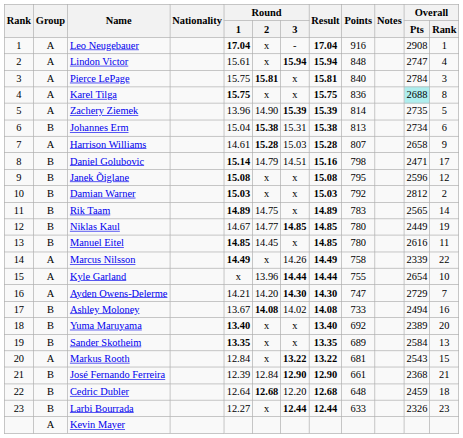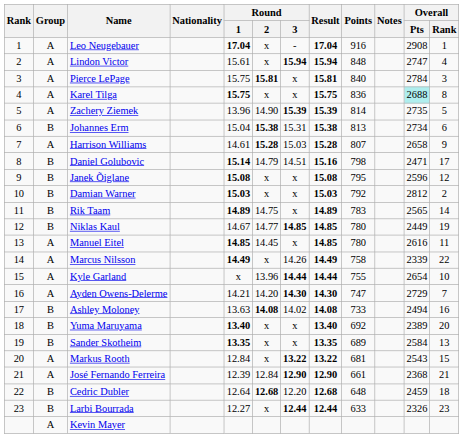 <table class="wikitable sortable" style="text-align:center">
 <tr>
 <th rowspan=2>Rank</th>
 <th rowspan=2>Group</th>
 <th rowspan=2>Name</th>
 <th rowspan=2>Nationality</th>
 <th colspan=3>Round</th>
 <th rowspan=2 data-sort-type="number">Result</th>
 <th rowspan=2>Points</th>
 <th rowspan=2>Notes</th>
 <th colspan=2>Overall</th>
 </tr>
 <tr>
 <th data-sort-type="number">1</th>
 <th data-sort-type="number">2</th>
 <th data-sort-type="number">3</th>
 <th>Pts</th>
 <th>Rank</th>
 </tr>
 <tr>
 <td>1</td>
 <td>A</td>
 <td align=left><a href='#'>Leo Neugebauer</a></td>
 <td align=left></td>
 <td><strong>17.04</strong></td>
 <td>x</td>
 <td>-</td>
 <td><strong>17.04</strong></td>
 <td>916</td>
 <td></td>
 <td>2908</td>
 <td>1</td>
 </tr>
 <tr>
 <td>2</td>
 <td>A</td>
 <td align=left><a href='#'>Lindon Victor</a></td>
 <td align=left></td>
 <td>15.61</td>
 <td>x</td>
 <td><strong>15.94</strong></td>
 <td><strong>15.94</strong></td>
 <td>848</td>
 <td></td>
 <td>2747</td>
 <td>4</td>
 </tr>
 <tr>
 <td>3</td>
 <td>A</td>
 <td align=left><a href='#'>Pierce LePage</a></td>
 <td align=left></td>
 <td>15.75</td>
 <td><strong>15.81</strong></td>
 <td>x</td>
 <td><strong>15.81</strong></td>
 <td>840</td>
 <td></td>
 <td>2784</td>
 <td>3</td>
 </tr>
 <tr>
 <td>4</td>
 <td>A</td>
 <td align=left><a href='#'>Karel Tilga</a></td>
 <td align=left></td>
 <td><strong>15.75</strong></td>
 <td>x</td>
 <td>x</td>
 <td><strong>15.75</strong></td>
 <td>836</td>
 <td></td>
 <td style="background: paleturquoise;">2688</td>
 <td>8</td>
 </tr>
 <tr>
 <td>5</td>
 <td>A</td>
 <td align=left><a href='#'>Zachery Ziemek</a></td>
 <td align=left></td>
 <td>13.96</td>
 <td>14.90</td>
 <td><strong>15.39</strong></td>
 <td><strong>15.39</strong></td>
 <td>814</td>
 <td></td>
 <td>2735</td>
 <td>5</td>
 </tr>
 <tr>
 <td>6</td>
 <td>B</td>
 <td align=left><a href='#'>Johannes Erm</a></td>
 <td align=left></td>
 <td>15.04</td>
 <td><strong>15.38</strong></td>
 <td>15.31</td>
 <td><strong>15.38</strong></td>
 <td>813</td>
 <td></td>
 <td>2734</td>
 <td>6</td>
 </tr>
 <tr>
 <td>7</td>
 <td>A</td>
 <td align=left><a href='#'>Harrison Williams</a></td>
 <td align=left></td>
 <td>14.61</td>
 <td><strong>15.28</strong></td>
 <td>15.03</td>
 <td><strong>15.28</strong></td>
 <td>807</td>
 <td></td>
 <td>2658</td>
 <td>9</td>
 </tr>
 <tr>
 <td>8</td>
 <td>B</td>
 <td align=left><a href='#'>Daniel Golubovic</a></td>
 <td align=left></td>
 <td><strong>15.14</strong></td>
 <td>14.79</td>
 <td>14.51</td>
 <td><strong>15.16</strong></td>
 <td>798</td>
 <td></td>
 <td>2471</td>
 <td>17</td>
 </tr>
 <tr>
 <td>9</td>
 <td>B</td>
 <td align=left><a href='#'>Janek Õiglane</a></td>
 <td align=left></td>
 <td><strong>15.08</strong></td>
 <td>x</td>
 <td>x</td>
 <td><strong>15.08</strong></td>
 <td>795</td>
 <td></td>
 <td>2596</td>
 <td>12</td>
 </tr>
 <tr>
 <td>10</td>
 <td>B</td>
 <td align=left><a href='#'>Damian Warner</a></td>
 <td align=left></td>
 <td><strong>15.03</strong></td>
 <td>x</td>
 <td>x</td>
 <td><strong>15.03</strong></td>
 <td>792</td>
 <td></td>
 <td>2812</td>
 <td>2</td>
 </tr>
 <tr>
 <td>11</td>
 <td>B</td>
 <td align=left><a href='#'>Rik Taam</a></td>
 <td align=left></td>
 <td><strong>14.89</strong></td>
 <td>14.75</td>
 <td>x</td>
 <td><strong>14.89</strong></td>
 <td>783</td>
 <td></td>
 <td>2565</td>
 <td>14</td>
 </tr>
 <tr>
 <td>12</td>
 <td>B</td>
 <td align=left><a href='#'>Niklas Kaul</a></td>
 <td align=left></td>
 <td>14.67</td>
 <td>14.77</td>
 <td><strong>14.85</strong></td>
 <td><strong>14.85</strong></td>
 <td>780</td>
 <td></td>
 <td>2449</td>
 <td>19</td>
 </tr>
 <tr>
 <td>13</td>
-<td>B</td>
+<td>A</td>
 <td align=left><a href='#'>Manuel Eitel</a></td>
 <td align=left></td>
 <td><strong>14.85</strong></td>
 <td>14.45</td>
 <td>x</td>
 <td><strong>14.85</strong></td>
 <td>780</td>
 <td></td>
 <td>2616</td>
 <td>11</td>
 </tr>
 <tr>
 <td>14</td>
 <td>A</td>
 <td align=left><a href='#'>Marcus Nilsson</a></td>
 <td align=left></td>
 <td><strong>14.49</strong></td>
 <td>x</td>
 <td>14.26</td>
 <td><strong>14.49</strong></td>
 <td>758</td>
 <td></td>
 <td>2339</td>
 <td>22</td>
 </tr>
 <tr>
 <td>15</td>
 <td>A</td>
 <td align=left><a href='#'>Kyle Garland</a></td>
 <td align=left></td>
 <td>x</td>
 <td>13.96</td>
 <td><strong>14.44</strong></td>
 <td><strong>14.44</strong></td>
 <td>755</td>
 <td></td>
 <td>2654</td>
 <td>10</td>
 </tr>
 <tr>
 <td>16</td>
 <td>A</td>
 <td align=left><a href='#'>Ayden Owens-Delerme</a></td>
 <td align=left></td>
 <td>14.21</td>
 <td>14.20</td>
 <td><strong>14.30</strong></td>
 <td><strong>14.30</strong></td>
 <td>747</td>
 <td></td>
 <td>2729</td>
 <td>7</td>
 </tr>
 <tr>
 <td>17</td>
 <td>B</td>
 <td align=left><a href='#'>Ashley Moloney</a></td>
 <td align=left></td>
-<td>13.67</td>
+<td>13.63</td>
 <td><strong>14.08</strong></td>
 <td>14.02</td>
 <td><strong>14.08</strong></td>
 <td>733</td>
 <td></td>
 <td>2494</td>
 <td>16</td>
 </tr>
 <tr>
 <td>18</td>
 <td>B</td>
 <td align=left><a href='#'>Yuma Maruyama</a></td>
 <td align=left></td>
 <td><strong>13.40</strong></td>
 <td>x</td>
 <td>x</td>
 <td><strong>13.40</strong></td>
 <td>692</td>
 <td></td>
 <td>2389</td>
 <td>20</td>
 </tr>
 <tr>
 <td>19</td>
 <td>B</td>
 <td align=left><a href='#'>Sander Skotheim</a></td>
 <td align=left></td>
 <td><strong>13.35</strong></td>
 <td>x</td>
 <td>x</td>
 <td><strong>13.35</strong></td>
 <td>689</td>
 <td></td>
 <td>2584</td>
 <td>13</td>
 </tr>
 <tr>
 <td>20</td>
 <td>A</td>
 <td align=left><a href='#'>Markus Rooth</a></td>
 <td align=left></td>
 <td>12.84</td>
 <td>x</td>
 <td><strong>13.22</strong></td>
 <td><strong>13.22</strong></td>
 <td>681</td>
 <td></td>
 <td>2543</td>
 <td>15</td>
 </tr>
 <tr>
 <td>21</td>
-<td>B</td>
+<td>A</td>
 <td align=left><a href='#'>José Fernando Ferreira</a></td>
 <td align=left></td>
 <td>12.39</td>
 <td>12.84</td>
 <td><strong>12.90</strong></td>
 <td><strong>12.90</strong></td>
 <td>661</td>
 <td></td>
 <td>2368</td>
 <td>21</td>
 </tr>
 <tr>
 <td>22</td>
 <td>B</td>
 <td align=left><a href='#'>Cedric Dubler</a></td>
 <td align=left></td>
 <td>12.64</td>
 <td><strong>12.68</strong></td>
 <td>12.20</td>
 <td><strong>12.68</strong></td>
 <td>648</td>
 <td></td>
 <td>2459</td>
 <td>18</td>
 </tr>
 <tr>
 <td>23</td>
 <td>B</td>
 <td align=left><a href='#'>Larbi Bourrada</a></td>
 <td align=left></td>
 <td>12.27</td>
 <td>x</td>
 <td><strong>12.44</strong></td>
 <td><strong>12.44</strong></td>
 <td>633</td>
 <td></td>
 <td>2326</td>
 <td>23</td>
 </tr>
 <tr>
 <td></td>
 <td>A</td>
 <td align=left><a href='#'>Kevin Mayer</a></td>
 <td align=left></td>
 <td></td>
 <td></td>
 <td></td>
 <td></td>
 <td></td>
 <td></td>
 <td></td>
 <td></td>
 </tr>
 </table>
